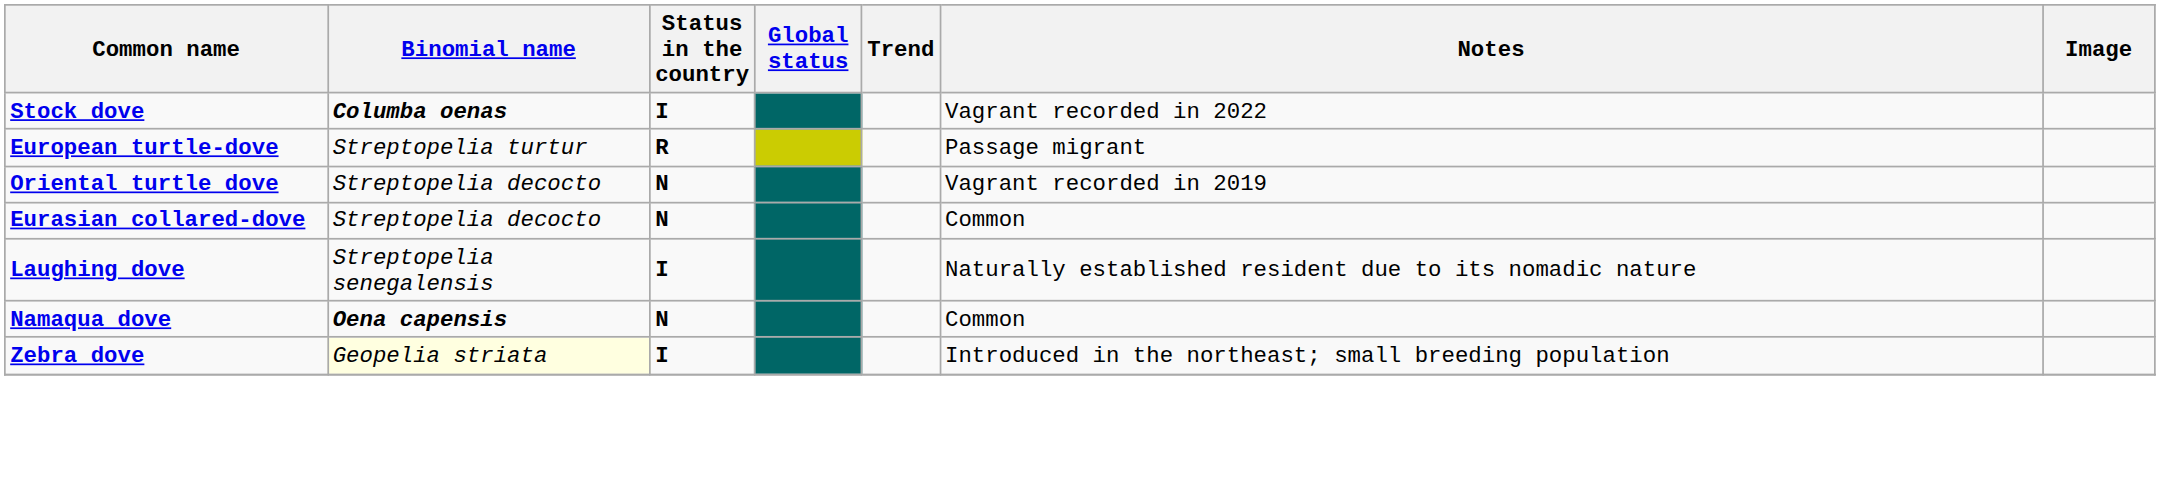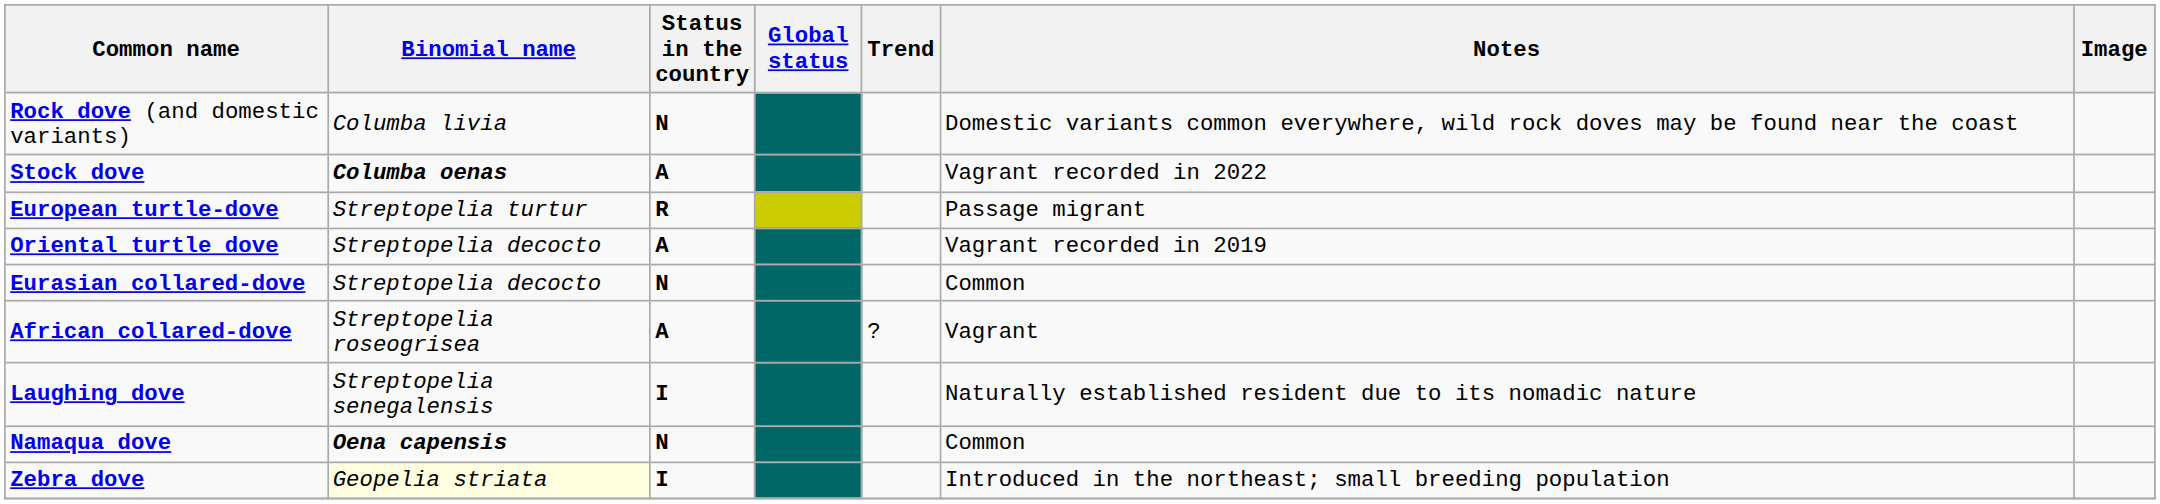 <table class="wikitable sortable">
 <tr>
 <th width="15%">Common name</th>
 <th width="15%"><a href='#'>Binomial name</a></th>
 <th data-sort-type="number" width="1%">Status in the country</th>
 <th width="5%"><a href='#'>Global status</a></th>
 <th width="1%">Trend</th>
 <th class="unsortable">Notes</th>
 <th class="unsortable">Image</th>
 </tr>
 <tr>
+<td><strong><a href='#'>Rock dove</a></strong> (and domestic variants)</td>
+<td><em>Columba livia</em></td>
+<td><strong>N</strong></td>
+<td align=center style="background: #006666"></td>
+<td align=center></td>
+<td>Domestic variants common everywhere, wild rock doves may be found near the coast</td>
+<td></td>
+</tr>
+<tr>
 <td><strong><a href='#'>Stock dove</a></strong></td>
 <td><strong><em>Columba oenas</em></strong></td>
-<td><strong>I</strong></td>
+<td><strong>A</strong></td>
 <td align=center style="background: #006666"></td>
 <td align=center></td>
 <td>Vagrant recorded in 2022</td>
 <td></td>
 </tr>
 <tr>
 <td><strong><a href='#'>European turtle-dove</a></strong></td>
 <td><em>Streptopelia turtur</em></td>
 <td><strong>R</strong></td>
 <td align=center style="background: #cbcc02"></td>
 <td align=center></td>
 <td>Passage migrant</td>
 <td></td>
 </tr>
 <tr>
 <td><strong><a href='#'>Oriental turtle dove</a></strong></td>
 <td><em>Streptopelia decocto</em></td>
-<td><strong>N</strong></td>
+<td><strong>A</strong></td>
 <td align=center style="background: #006666"></td>
 <td align=center></td>
 <td>Vagrant recorded in 2019</td>
 <td></td>
 </tr>
 <tr>
 <td><strong><a href='#'>Eurasian collared-dove</a></strong></td>
 <td><em>Streptopelia decocto</em></td>
 <td><strong>N</strong></td>
 <td align=center style="background: #006666"></td>
 <td align=center></td>
 <td>Common</td>
+<td></td>
+</tr>
+<tr>
+<td><strong><a href='#'>African collared-dove</a></strong></td>
+<td><em>Streptopelia roseogrisea</em></td>
+<td><strong>A</strong></td>
+<td align=center style="background: #006666"></td>
+<td>?</td>
+<td>Vagrant</td>
 <td></td>
 </tr>
 <tr>
 <td><strong><a href='#'>Laughing dove</a></strong></td>
 <td><em>Streptopelia senegalensis</em></td>
 <td><strong>I</strong></td>
 <td align=center style="background: #006666"></td>
 <td align=center></td>
 <td>Naturally established resident due to its nomadic nature</td>
 <td></td>
 </tr>
 <tr>
 <td><strong><a href='#'>Namaqua dove</a></strong></td>
 <td><strong><em>Oena capensis</em></strong></td>
 <td><strong>N</strong></td>
 <td align=center style="background: #006666"></td>
 <td align=center></td>
 <td>Common</td>
 <td></td>
 </tr>
 <tr>
 <td><strong><a href='#'>Zebra dove</a></strong></td>
 <td style="background: lightyellow;"><em>Geopelia striata</em></td>
 <td><strong>I</strong></td>
 <td align=center style="background: #006666"></td>
 <td align=center></td>
 <td>Introduced in the northeast; small breeding population</td>
 <td></td>
 </tr>
 <tr>
 </tr>
 </table>
